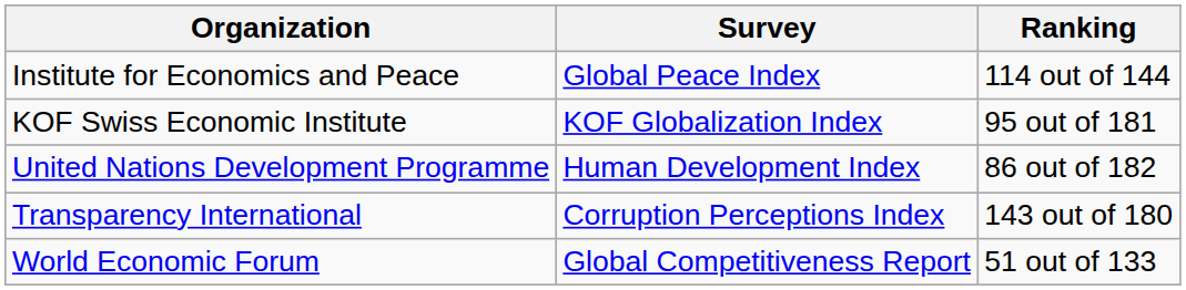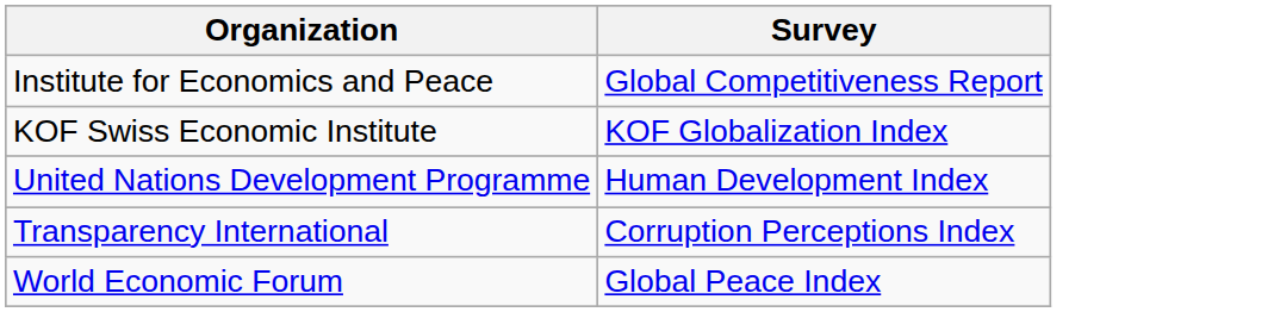 <table class="wikitable">
 <tr>
 <th>Organization</th>
 <th>Survey</th>
-<th>Ranking</th>
 </tr>
 <tr>
 <td>Institute for Economics and Peace </td>
-<td><a href='#'>Global Peace Index</a></td>
-<td>114 out of 144</td>
+<td><a href='#'>Global Competitiveness Report</a></td>
 </tr>
 <tr>
 <td>KOF Swiss Economic Institute </td>
 <td><a href='#'>KOF Globalization Index</a></td>
-<td>95 out of 181</td>
 </tr>
 <tr>
 <td><a href='#'>United Nations Development Programme</a></td>
 <td><a href='#'>Human Development Index</a></td>
-<td>86 out of 182</td>
 </tr>
 <tr>
 <td><a href='#'>Transparency International</a></td>
 <td><a href='#'>Corruption Perceptions Index</a></td>
-<td>143 out of 180</td>
 </tr>
 <tr>
 <td><a href='#'>World Economic Forum</a></td>
-<td><a href='#'>Global Competitiveness Report</a></td>
-<td>51 out of 133</td>
+<td><a href='#'>Global Peace Index</a></td>
 </tr>
 </table>
